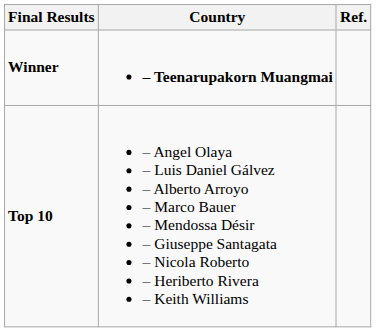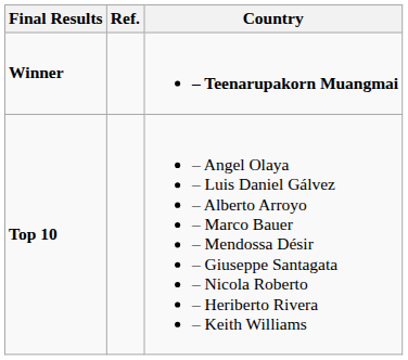 <table class="wikitable sortable" style="font-size: 95%;">
 <tr>
 <th>Final Results</th>
+<th>Ref.</th>
 <th>Country</th>
-<th>Ref.</th>
 </tr>
 <tr>
 <td><strong>Winner</strong></td>
+<td></td>
 <td><br><ul><li><strong> – Teenarupakorn Muangmai </strong></li></ul></td>
-<td></td>
 </tr>
 <tr>
 <td><strong>Top 10</strong></td>
+<td></td>
 <td><br><ul><li> – Angel Olaya</li><li> – Luis Daniel Gálvez</li><li> – Alberto Arroyo</li><li> – Marco Bauer</li><li> – Mendossa Désir</li><li> – Giuseppe Santagata</li><li> – Nicola Roberto</li><li> – Heriberto Rivera</li><li> – Keith Williams</li></ul></td>
-<td></td>
 </tr>
 </table>
